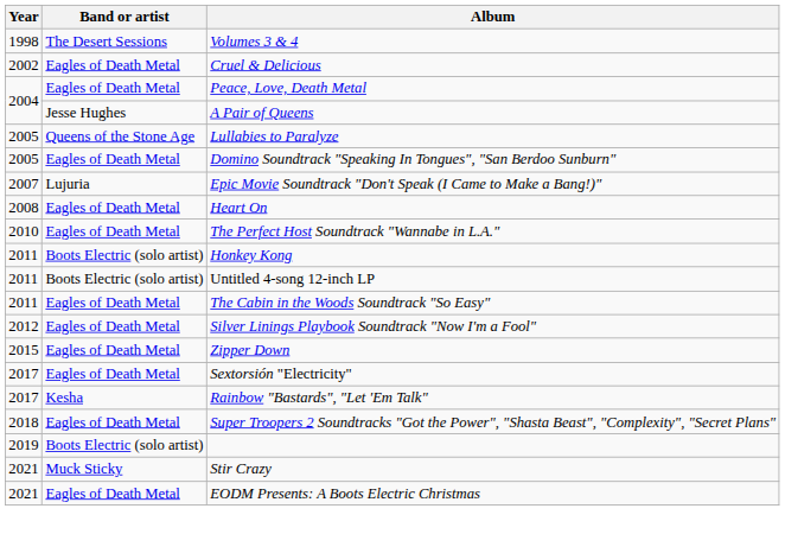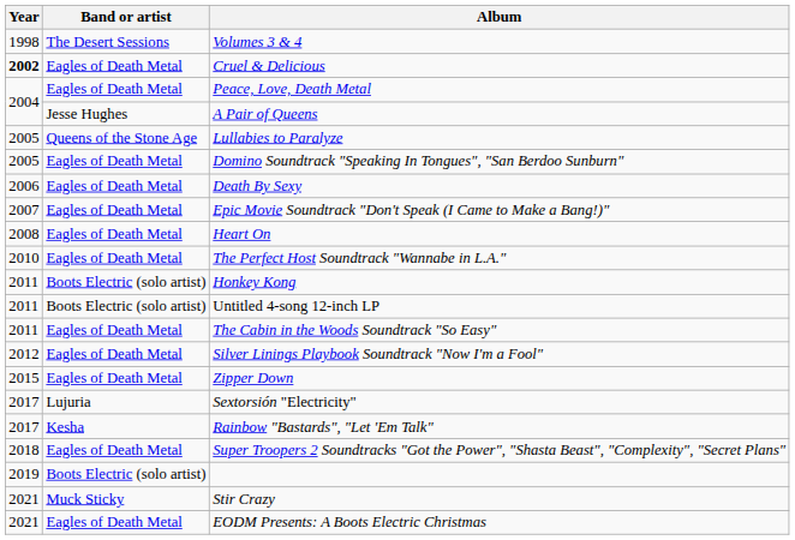 <table class="wikitable">
 <tr>
 <th>Year</th>
 <th>Band or artist</th>
 <th>Album</th>
 </tr>
 <tr>
 <td style="text-align:left;">1998</td>
 <td><a href='#'>The Desert Sessions</a></td>
 <td><em><a href='#'>Volumes 3 & 4</a></em></td>
 </tr>
 <tr>
-<td style="text-align:left;">2002</td>
+<td style="text-align:left;"><strong>2002</strong></td>
 <td><a href='#'>Eagles of Death Metal</a></td>
 <td><em><a href='#'>Cruel & Delicious</a></em></td>
 </tr>
 <tr>
 <td style="text-align:left;" rowspan="2">2004</td>
 <td><a href='#'>Eagles of Death Metal</a></td>
 <td><em><a href='#'>Peace, Love, Death Metal</a></em></td>
 </tr>
 <tr>
 <td>Jesse Hughes</td>
 <td><em><a href='#'>A Pair of Queens</a></em></td>
 </tr>
 <tr>
 <td style="text-align:left;">2005</td>
 <td><a href='#'>Queens of the Stone Age</a></td>
 <td><em><a href='#'>Lullabies to Paralyze</a></em></td>
 </tr>
 <tr>
 <td>2005</td>
 <td><a href='#'>Eagles of Death Metal</a></td>
 <td><em><a href='#'>Domino</a> Soundtrack "Speaking In Tongues", "San Berdoo Sunburn"</em></td>
 </tr>
 <tr>
+<td style="text-align:left;">2006</td>
+<td><a href='#'>Eagles of Death Metal</a></td>
+<td><em><a href='#'>Death By Sexy</a></em></td>
+</tr>
+<tr>
 <td>2007</td>
-<td>Lujuria</td>
+<td><a href='#'>Eagles of Death Metal</a></td>
 <td><em><a href='#'>Epic Movie</a></em> <em>Soundtrack "Don't Speak (I Came to Make a Bang!)"</em></td>
 </tr>
 <tr>
 <td style="text-align:left;">2008</td>
 <td><a href='#'>Eagles of Death Metal</a></td>
 <td><em><a href='#'>Heart On</a></em></td>
 </tr>
 <tr>
 <td>2010</td>
 <td><a href='#'>Eagles of Death Metal</a></td>
 <td><em><a href='#'>The Perfect Host</a> Soundtrack "Wannabe in L.A."</em></td>
 </tr>
 <tr>
 <td style="text-align:left;">2011</td>
 <td><a href='#'>Boots Electric</a> (solo artist)</td>
 <td><em><a href='#'>Honkey Kong</a></em></td>
 </tr>
 <tr>
 <td style="text-align:left;">2011</td>
 <td>Boots Electric (solo artist)</td>
 <td>Untitled 4-song 12-inch LP</td>
 </tr>
 <tr>
 <td>2011</td>
 <td><a href='#'>Eagles of Death Metal</a></td>
 <td><em><a href='#'>The Cabin in the Woods</a> Soundtrack "So Easy"</em></td>
 </tr>
 <tr>
 <td>2012</td>
 <td><a href='#'>Eagles of Death Metal</a></td>
 <td><em><a href='#'>Silver Linings Playbook</a> Soundtrack "Now I'm a Fool"</em></td>
 </tr>
 <tr>
 <td style="text-align:left;">2015</td>
 <td><a href='#'>Eagles of Death Metal</a></td>
 <td><em><a href='#'>Zipper Down</a></em></td>
 </tr>
 <tr>
 <td>2017</td>
-<td><a href='#'>Eagles of Death Metal</a></td>
+<td>Lujuria</td>
 <td><em>Sextorsión</em> "Electricity"</td>
 </tr>
 <tr>
 <td>2017</td>
 <td><a href='#'>Kesha</a></td>
 <td><em><a href='#'>Rainbow</a> "Bastards", "Let 'Em Talk"</em></td>
 </tr>
 <tr>
 <td>2018</td>
 <td><a href='#'>Eagles of Death Metal</a></td>
 <td><em><a href='#'>Super Troopers 2</a> Soundtracks "Got the Power", "Shasta Beast", "Complexity", "Secret Plans"</em></td>
 </tr>
 <tr>
 <td>2019</td>
 <td><a href='#'>Boots Electric</a> (solo artist)</td>
 <td><em></em></td>
 </tr>
 <tr>
 <td>2021</td>
 <td><a href='#'>Muck Sticky</a></td>
 <td><em>Stir Crazy</em></td>
 </tr>
 <tr>
 <td>2021</td>
 <td><a href='#'>Eagles of Death Metal</a></td>
 <td><em>EODM Presents: A Boots Electric Christmas</em></td>
 </tr>
 </table>
